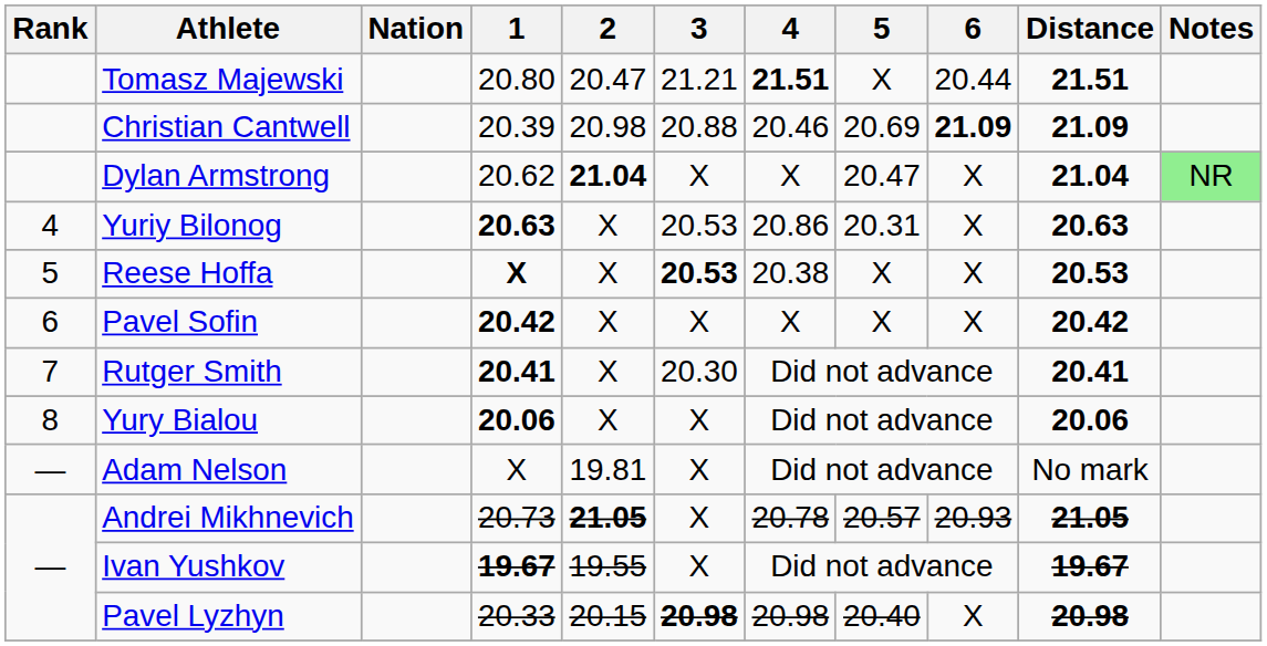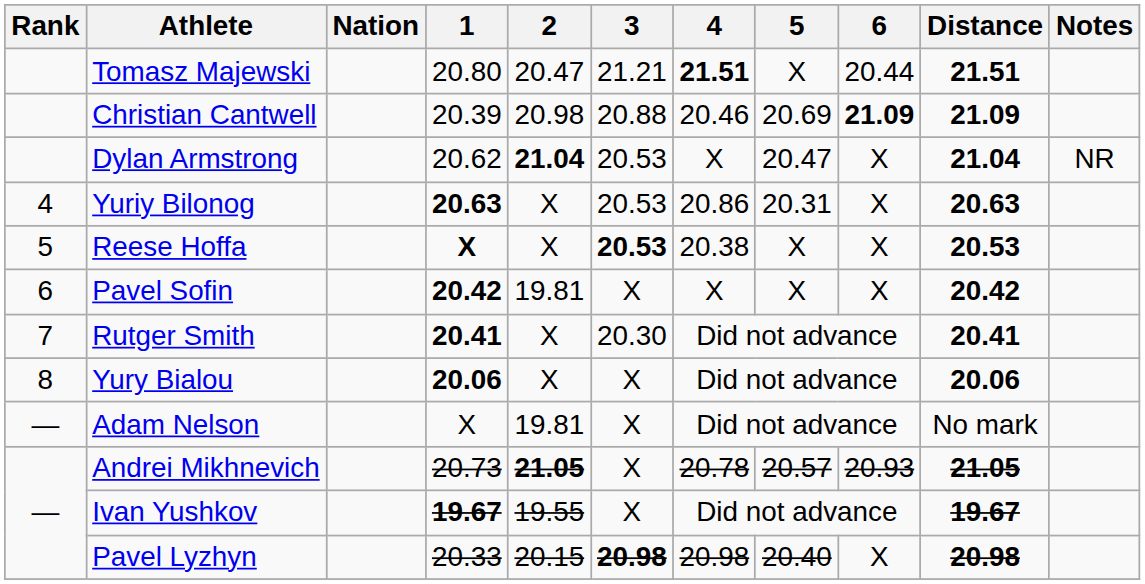 <table class="wikitable sortable" style="text-align:center">
 <tr>
 <th>Rank</th>
 <th>Athlete</th>
 <th>Nation</th>
 <th>1</th>
 <th>2</th>
 <th>3</th>
 <th>4</th>
 <th>5</th>
 <th>6</th>
 <th>Distance</th>
 <th>Notes</th>
 </tr>
 <tr>
 <td></td>
 <td align=left><a href='#'>Tomasz Majewski</a></td>
 <td align=left></td>
 <td>20.80</td>
 <td>20.47</td>
 <td>21.21</td>
 <td><strong>21.51</strong></td>
 <td data-sort-value=1.00>X</td>
 <td>20.44</td>
 <td><strong>21.51</strong></td>
 <td></td>
 </tr>
 <tr>
 <td></td>
 <td align=left><a href='#'>Christian Cantwell</a></td>
 <td align=left></td>
 <td>20.39</td>
 <td>20.98</td>
 <td>20.88</td>
 <td>20.46</td>
 <td>20.69</td>
 <td><strong>21.09</strong></td>
 <td><strong>21.09</strong></td>
 <td></td>
 </tr>
 <tr>
 <td></td>
 <td align=left><a href='#'>Dylan Armstrong</a></td>
 <td align=left></td>
 <td>20.62</td>
 <td><strong>21.04</strong></td>
-<td data-sort-value=1.00>X</td>
+<td>20.53</td>
 <td data-sort-value=1.00>X</td>
 <td>20.47</td>
 <td data-sort-value=1.00>X</td>
 <td><strong>21.04</strong></td>
-<td style="background: lightgreen;">NR</td>
+<td>NR</td>
 </tr>
 <tr>
 <td>4</td>
 <td align=left><a href='#'>Yuriy Bilonog</a></td>
 <td align=left></td>
 <td><strong>20.63</strong></td>
 <td data-sort-value=1.00>X</td>
 <td>20.53</td>
 <td>20.86</td>
 <td>20.31</td>
 <td data-sort-value=1.00>X</td>
 <td><strong>20.63</strong></td>
 <td></td>
 </tr>
 <tr>
 <td>5</td>
 <td align=left><a href='#'>Reese Hoffa</a></td>
 <td align=left></td>
 <td data-sort-value=1.00><strong>X</strong></td>
 <td data-sort-value=1.00>X</td>
 <td><strong>20.53</strong></td>
 <td>20.38</td>
 <td data-sort-value=1.00>X</td>
 <td data-sort-value=1.00>X</td>
 <td><strong>20.53</strong></td>
 <td></td>
 </tr>
 <tr>
 <td>6</td>
 <td align=left><a href='#'>Pavel Sofin</a></td>
 <td align=left></td>
 <td><strong>20.42</strong></td>
-<td data-sort-value=1.00>X</td>
+<td>19.81</td>
 <td data-sort-value=1.00>X</td>
 <td data-sort-value=1.00>X</td>
 <td data-sort-value=1.00>X</td>
 <td data-sort-value=1.00>X</td>
 <td><strong>20.42</strong></td>
 <td></td>
 </tr>
 <tr>
 <td>7</td>
 <td align=left><a href='#'>Rutger Smith</a></td>
 <td align=left></td>
 <td><strong>20.41</strong></td>
 <td data-sort-value=1.00>X</td>
 <td>20.30</td>
 <td colspan=3 data-sort-value=0.00>Did not advance</td>
 <td><strong>20.41</strong></td>
 <td></td>
 </tr>
 <tr>
 <td>8</td>
 <td align=left><a href='#'>Yury Bialou</a></td>
 <td align=left></td>
 <td><strong>20.06</strong></td>
 <td data-sort-value=1.00>X</td>
 <td data-sort-value=1.00>X</td>
 <td colspan=3 data-sort-value=0.00>Did not advance</td>
 <td><strong>20.06</strong></td>
 <td></td>
 </tr>
 <tr>
 <td data-sort-value=9>—</td>
 <td align=left><a href='#'>Adam Nelson</a></td>
 <td align=left></td>
 <td data-sort-value=1.00>X</td>
 <td>19.81</td>
 <td data-sort-value=1.00>X</td>
 <td colspan=3 data-sort-value=0.00>Did not advance</td>
 <td data-sort-value=1.00>No mark</td>
 <td></td>
 </tr>
 <tr>
 <td rowspan=3 data-sort-value=10>—</td>
 <td align=left><a href='#'>Andrei Mikhnevich</a></td>
 <td align=left></td>
 <td><s>20.73</s></td>
 <td><s><strong>21.05</strong></s></td>
 <td data-sort-value=1.00>X</td>
 <td><s>20.78</s></td>
 <td><s>20.57</s></td>
 <td><s>20.93</s></td>
 <td><s><strong>21.05</strong></s></td>
 <td></td>
 </tr>
 <tr>
 <td align=left><a href='#'>Ivan Yushkov</a></td>
 <td align=left></td>
 <td><s><strong>19.67</strong></s></td>
 <td><s>19.55</s></td>
 <td data-sort-value=1.00>X</td>
 <td colspan=3 data-sort-value=0.00>Did not advance</td>
 <td><s><strong>19.67</strong></s></td>
 <td></td>
 </tr>
 <tr>
 <td align=left><a href='#'>Pavel Lyzhyn</a></td>
 <td align=left></td>
 <td><s>20.33</s></td>
 <td><s>20.15</s></td>
 <td><s><strong>20.98</strong></s></td>
 <td><s>20.98</s></td>
 <td><s>20.40</s></td>
 <td data-sort-value=1.00>X</td>
 <td><s><strong>20.98</strong> </s></td>
 <td></td>
 </tr>
 </table>
